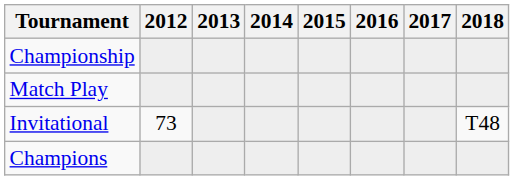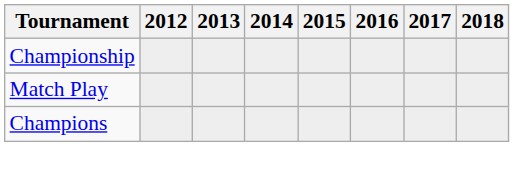 <table class="wikitable" style="text-align:center;">
 <tr>
 <th>Tournament</th>
 <th>2012</th>
 <th>2013</th>
 <th>2014</th>
 <th>2015</th>
 <th>2016</th>
 <th>2017</th>
 <th>2018</th>
 </tr>
 <tr>
 <td align="left"><a href='#'>Championship</a></td>
 <td style="background:#eeeeee;"></td>
 <td style="background:#eeeeee;"></td>
 <td style="background:#eeeeee;"></td>
 <td style="background:#eeeeee;"></td>
 <td style="background:#eeeeee;"></td>
 <td style="background:#eeeeee;"></td>
 <td style="background:#eeeeee;"></td>
 </tr>
 <tr>
 <td align="left"><a href='#'>Match Play</a></td>
 <td style="background:#eeeeee;"></td>
 <td style="background:#eeeeee;"></td>
 <td style="background:#eeeeee;"></td>
 <td style="background:#eeeeee;"></td>
 <td style="background:#eeeeee;"></td>
 <td style="background:#eeeeee;"></td>
 <td style="background:#eeeeee;"></td>
 </tr>
 <tr>
-<td align="left"><a href='#'>Invitational</a></td>
-<td>73</td>
-<td style="background:#eeeeee;"></td>
-<td style="background:#eeeeee;"></td>
-<td style="background:#eeeeee;"></td>
-<td style="background:#eeeeee;"></td>
-<td style="background:#eeeeee;"></td>
-<td>T48</td>
-</tr>
-<tr>
 <td align="left"><a href='#'>Champions</a></td>
 <td style="background:#eeeeee;"></td>
 <td style="background:#eeeeee;"></td>
 <td style="background:#eeeeee;"></td>
 <td style="background:#eeeeee;"></td>
 <td style="background:#eeeeee;"></td>
 <td style="background:#eeeeee;"></td>
 <td style="background:#eeeeee;"></td>
 </tr>
 </table>
